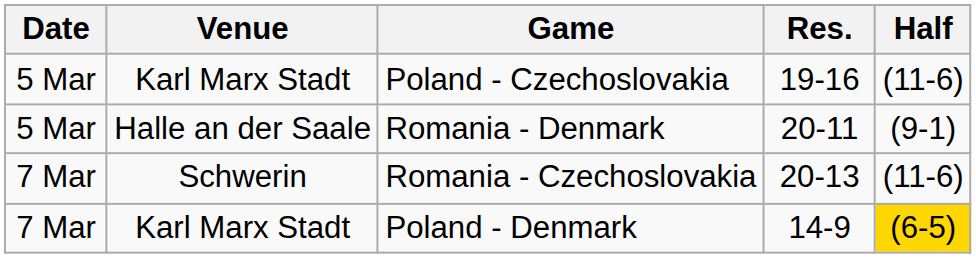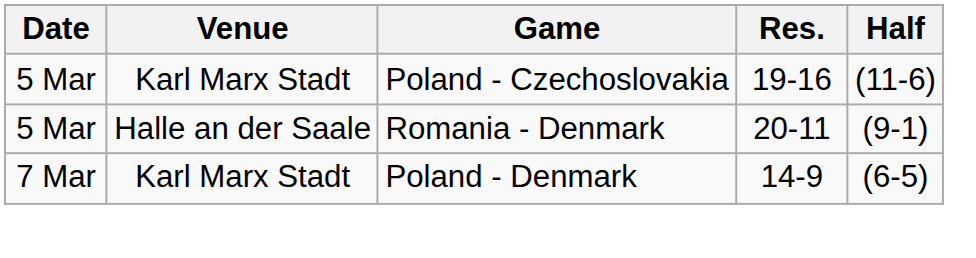 <table class="wikitable" style="text-align:center;">
 <tr>
 <th width="45px">Date</th>
 <th>Venue</th>
 <th>Game</th>
 <th width="50px">Res.</th>
 <th>Half</th>
 </tr>
 <tr>
 <td>5 Mar</td>
 <td>Karl Marx Stadt</td>
 <td align="left">Poland - Czechoslovakia</td>
 <td>19-16</td>
 <td>(11-6)</td>
 </tr>
 <tr>
 <td>5 Mar</td>
 <td>Halle an der Saale</td>
 <td align="left">Romania - Denmark</td>
 <td>20-11</td>
 <td>(9-1)</td>
 </tr>
 <tr>
 <td>7 Mar</td>
-<td>Schwerin</td>
-<td align="left">Romania - Czechoslovakia</td>
-<td>20-13</td>
-<td>(11-6)</td>
-</tr>
-<tr>
-<td>7 Mar</td>
 <td>Karl Marx Stadt</td>
 <td align="left">Poland - Denmark</td>
 <td>14-9</td>
-<td style="background: gold;">(6-5)</td>
+<td>(6-5)</td>
 </tr>
 </table>
